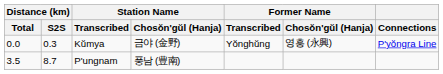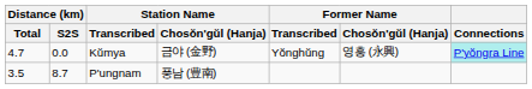 <table class="wikitable" style="font-size:90%;">
 <tr>
 <th colspan="2">Distance (km)</th>
 <th colspan="2">Station Name</th>
 <th colspan="2">Former Name</th>
 <th></th>
 </tr>
 <tr>
 <th>Total</th>
 <th>S2S</th>
 <th>Transcribed</th>
 <th>Chosŏn'gŭl (Hanja)</th>
 <th>Transcribed</th>
 <th>Chosŏn'gŭl (Hanja)</th>
 <th>Connections</th>
 </tr>
 <tr>
+<td>4.7</td>
 <td>0.0</td>
-<td>0.3</td>
 <td>Kŭmya</td>
 <td>금야 (金野)</td>
 <td>Yŏnghŭng</td>
 <td>영흥 (永興)</td>
-<td><a href='#'>P'yŏngra Line</a></td>
+<td style="background: paleturquoise;"><a href='#'>P'yŏngra Line</a></td>
 </tr>
 <tr>
 <td>3.5</td>
 <td>8.7</td>
 <td>P'ungnam</td>
 <td>풍남 (豊南)</td>
 <td></td>
 <td></td>
 <td></td>
 </tr>
 </table>
